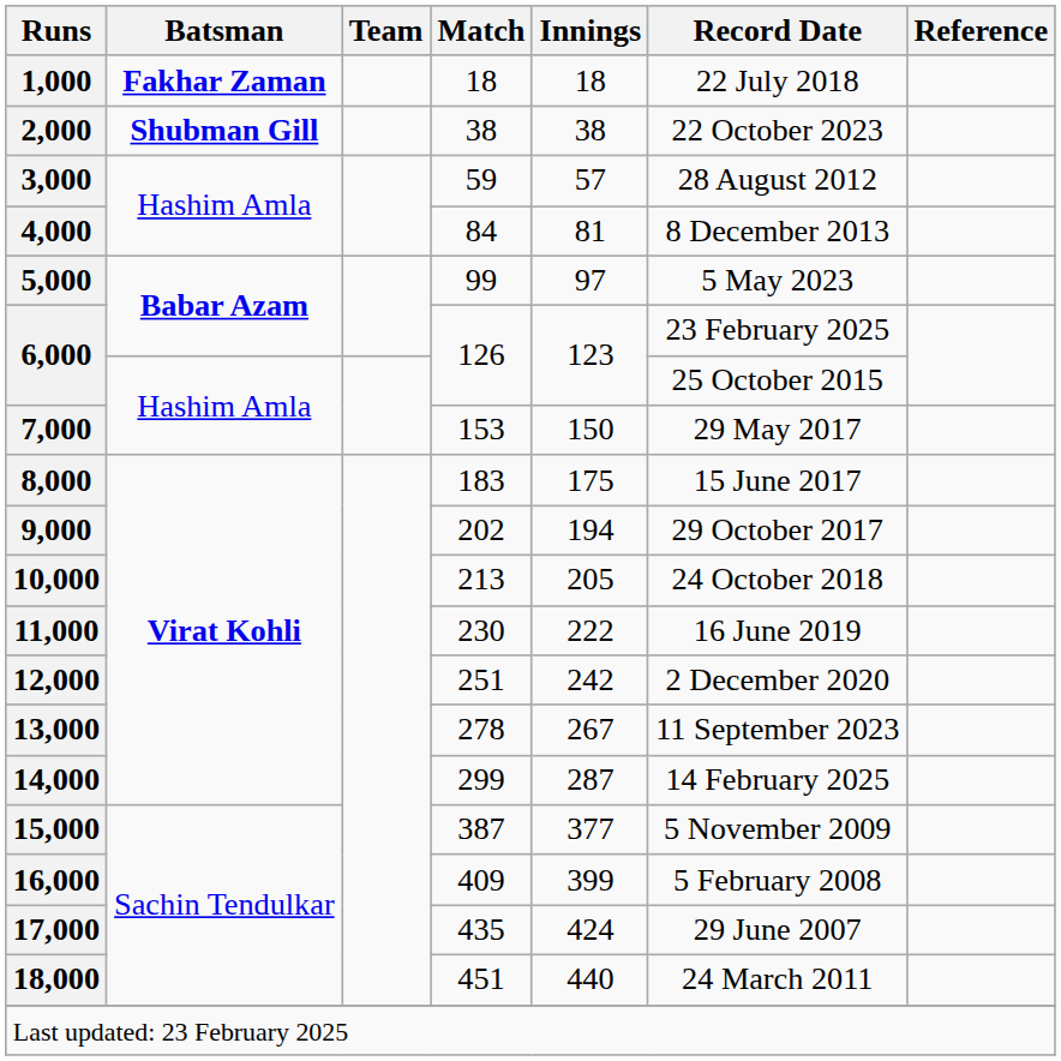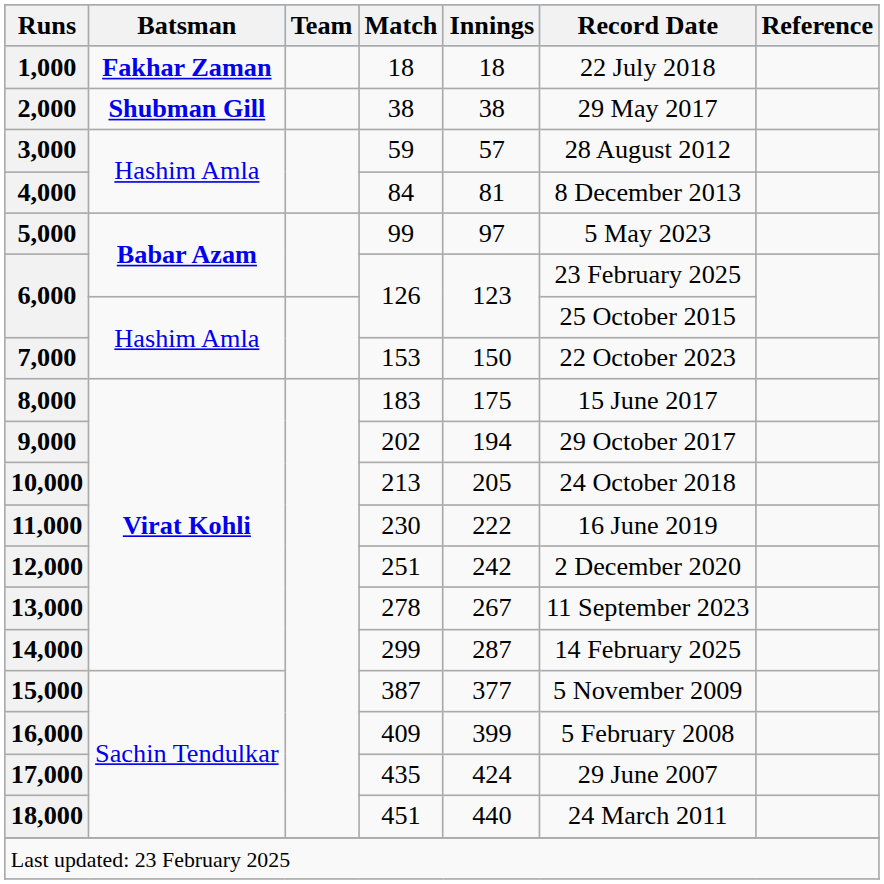 <table class="wikitable plainrowheaders sortable" style="text-align:center;">
 <tr style="background:#9cf;">
 <th scope="col" style="text-align:center;">Runs</th>
 <th scope="col" style="text-align:center;">Batsman</th>
 <th scope="col" style="text-align:center;">Team</th>
 <th scope="col" style="text-align:center;">Match</th>
 <th scope="col" style="text-align:center;">Innings</th>
 <th scope="col" style="text-align:center;">Record Date</th>
 <th scope="col">Reference</th>
 </tr>
 <tr>
 <th scope=row style=text-align:center;>1,000</th>
 <td><strong><a href='#'>Fakhar Zaman</a></strong></td>
 <td></td>
 <td>18</td>
 <td>18</td>
 <td>22 July 2018</td>
 <td></td>
 </tr>
 <tr>
 <th scope=row style=text-align:center;>2,000</th>
 <td><strong><a href='#'>Shubman Gill</a></strong></td>
 <td></td>
 <td>38</td>
 <td>38</td>
-<td>22 October 2023</td>
+<td>29 May 2017</td>
 <td></td>
 </tr>
 <tr>
 <th scope=row style=text-align:center;>3,000</th>
 <td rowspan="2"><a href='#'>Hashim Amla</a></td>
 <td rowspan="2"></td>
 <td>59</td>
 <td>57</td>
 <td>28 August 2012</td>
 <td></td>
 </tr>
 <tr>
 <th scope=row style=text-align:center;>4,000</th>
 <td>84</td>
 <td>81</td>
 <td>8 December 2013</td>
 <td></td>
 </tr>
 <tr>
 <th scope=row style=text-align:center;>5,000</th>
 <td rowspan=2><strong><a href='#'>Babar Azam</a></strong></td>
 <td rowspan=2></td>
 <td>99</td>
 <td>97</td>
 <td>5 May 2023</td>
 <td></td>
 </tr>
 <tr>
 <th scope=row style=text-align:center; rowspan=2>6,000</th>
 <td rowspan=2>126</td>
 <td rowspan=2>123</td>
 <td>23 February 2025</td>
 <td rowspan=2></td>
 </tr>
 <tr>
 <td rowspan="2"><a href='#'>Hashim Amla</a></td>
 <td rowspan="2"></td>
 <td>25 October 2015</td>
 </tr>
 <tr>
 <th scope=row style=text-align:center;>7,000</th>
 <td>153</td>
 <td>150</td>
-<td>29 May 2017</td>
+<td>22 October 2023</td>
 <td></td>
 </tr>
 <tr>
 <th scope=row style=text-align:center;>8,000</th>
 <td rowspan=7><strong><a href='#'>Virat Kohli</a></strong></td>
 <td rowspan=11></td>
 <td>183</td>
 <td>175</td>
 <td>15 June 2017</td>
 <td></td>
 </tr>
 <tr>
 <th scope=row style=text-align:center;>9,000</th>
 <td>202</td>
 <td>194</td>
 <td>29 October 2017</td>
 <td></td>
 </tr>
 <tr>
 <th scope=row style=text-align:center;>10,000</th>
 <td>213</td>
 <td>205</td>
 <td>24 October 2018</td>
 <td></td>
 </tr>
 <tr>
 <th scope=row style=text-align:center;>11,000</th>
 <td>230</td>
 <td>222</td>
 <td>16 June 2019</td>
 <td></td>
 </tr>
 <tr>
 <th scope=row style=text-align:center;>12,000</th>
 <td>251</td>
 <td>242</td>
 <td>2 December 2020</td>
 <td></td>
 </tr>
 <tr>
 <th scope=row style=text-align:center;>13,000</th>
 <td>278</td>
 <td>267</td>
 <td>11 September 2023</td>
 <td></td>
 </tr>
 <tr>
 <th scope=row style=text-align:center;>14,000</th>
 <td>299</td>
 <td>287</td>
 <td>14 February 2025</td>
 <td></td>
 </tr>
 <tr>
 <th scope=row style=text-align:center;>15,000</th>
 <td rowspan=4><a href='#'>Sachin Tendulkar</a></td>
 <td>387</td>
 <td>377</td>
 <td>5 November 2009</td>
 <td></td>
 </tr>
 <tr>
 <th scope=row style=text-align:center;>16,000</th>
 <td>409</td>
 <td>399</td>
 <td>5 February 2008</td>
 <td></td>
 </tr>
 <tr>
 <th scope=row style=text-align:center;>17,000</th>
 <td>435</td>
 <td>424</td>
 <td>29 June 2007</td>
 <td></td>
 </tr>
 <tr>
 <th scope=row style=text-align:center;>18,000</th>
 <td>451</td>
 <td>440</td>
 <td>24 March 2011</td>
 <td></td>
 </tr>
 <tr>
 </tr>
 <tr class=sortbottom>
 <td colspan=7 align=left><small>Last updated: 23 February 2025</small></td>
 </tr>
 </table>
